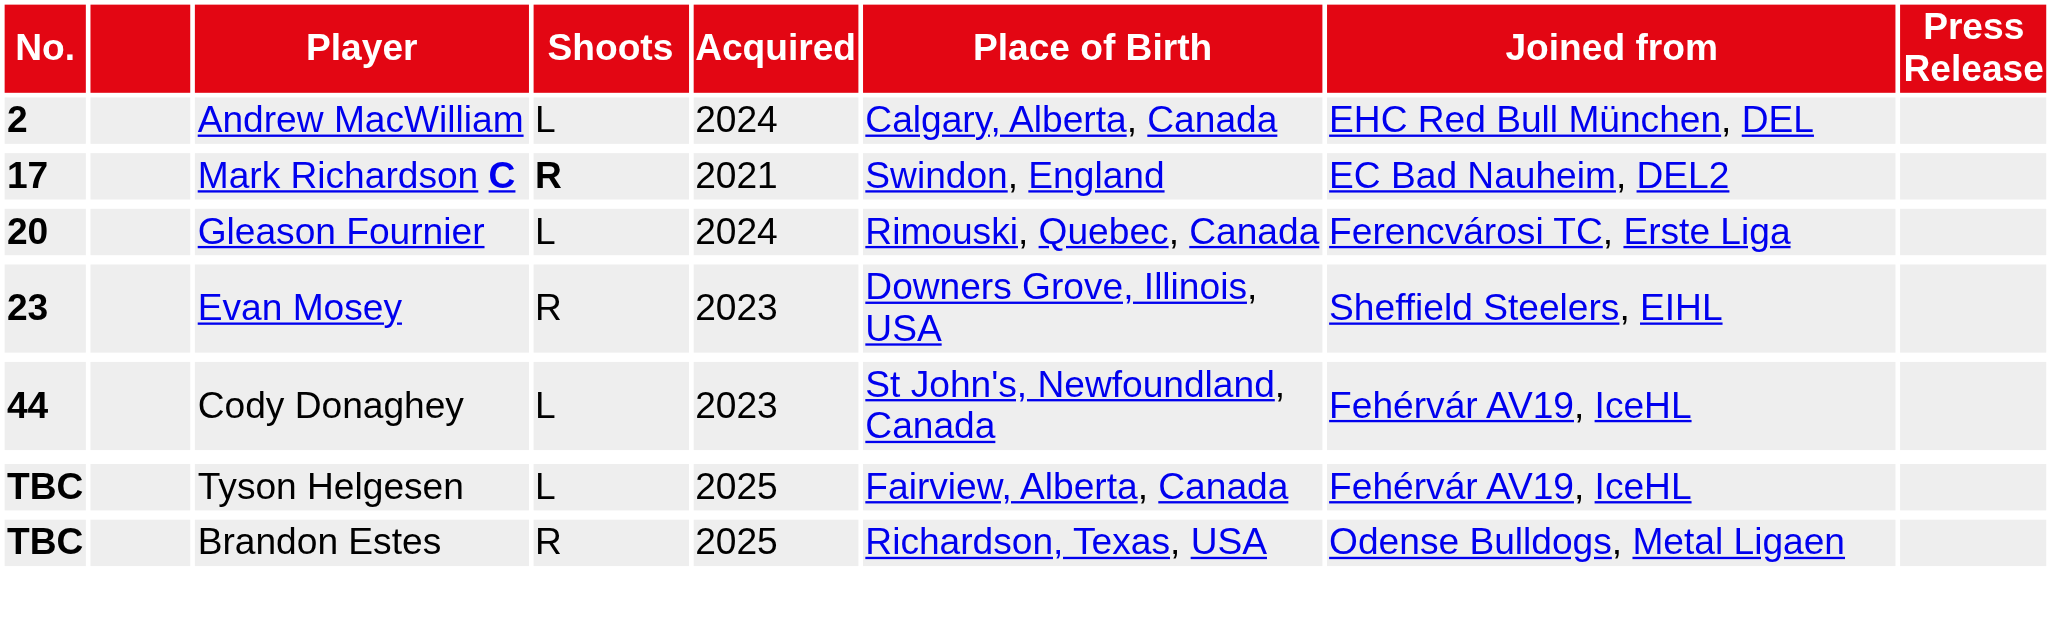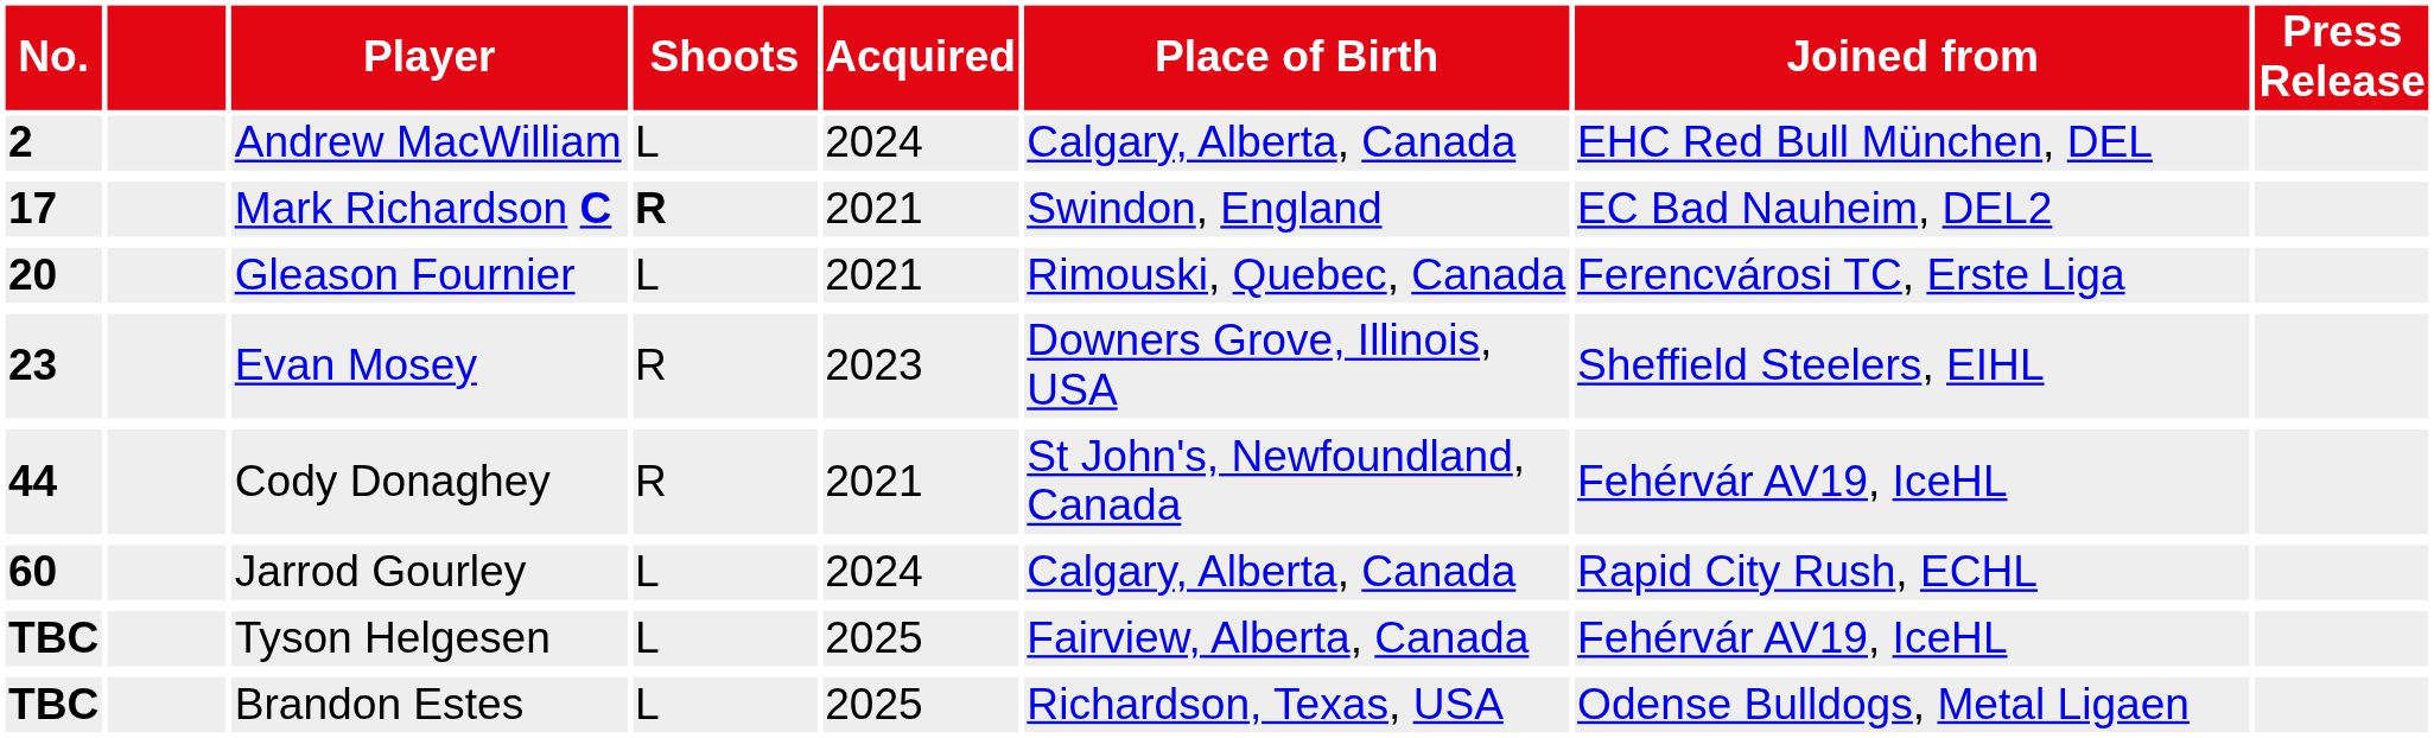 <table>
 <tr bgcolor="#E30613" style="color:#FFFFFF">
 <th width=4%>No.</th>
 <th width=6%></th>
 <th width=18%>Player</th>
 <th width=8%>Shoots</th>
 <th width=7%>Acquired</th>
 <th width=25%>Place of Birth</th>
 <th width=32%>Joined from</th>
 <th width=10%>Press Release</th>
 </tr>
 <tr style="background:#eee;">
 <td><strong>2</strong></td>
 <td></td>
 <td align="left"><a href='#'>Andrew MacWilliam</a></td>
 <td>L</td>
 <td>2024</td>
 <td align="left"><a href='#'>Calgary, Alberta</a>, <a href='#'>Canada</a></td>
 <td align="left"><a href='#'>EHC Red Bull München</a>, <a href='#'>DEL</a></td>
 <td></td>
 </tr>
 <tr>
 </tr>
 <tr style="background:#eee;">
 <td><strong>17</strong></td>
 <td></td>
 <td align="left"><a href='#'>Mark Richardson</a> <a href='#'><strong>C</strong></a></td>
 <td><strong>R</strong></td>
 <td>2021</td>
 <td align="left"><a href='#'>Swindon</a>, <a href='#'>England</a></td>
 <td align="left"><a href='#'>EC Bad Nauheim</a>, <a href='#'>DEL2</a></td>
 <td></td>
 </tr>
 <tr>
 </tr>
 <tr style="background:#eee;">
 <td><strong>20</strong></td>
 <td></td>
 <td align="left"><a href='#'>Gleason Fournier</a></td>
 <td>L</td>
-<td>2024</td>
+<td>2021</td>
 <td align="left"><a href='#'>Rimouski</a>, <a href='#'>Quebec</a>, <a href='#'>Canada</a></td>
 <td align="left"><a href='#'>Ferencvárosi TC</a>, <a href='#'>Erste Liga</a></td>
 <td></td>
 </tr>
 <tr>
 </tr>
 <tr style="background:#eee;">
 <td><strong>23</strong></td>
 <td></td>
 <td align="left"><a href='#'>Evan Mosey</a></td>
 <td>R</td>
 <td>2023</td>
 <td align="left"><a href='#'>Downers Grove, Illinois</a>, <a href='#'>USA</a></td>
 <td align="left"><a href='#'>Sheffield Steelers</a>, <a href='#'>EIHL</a></td>
 <td></td>
 </tr>
 <tr>
 </tr>
 <tr style="background:#eee;">
 <td><strong>44</strong></td>
 <td></td>
 <td align="left">Cody Donaghey</td>
-<td>L</td>
-<td>2023</td>
+<td>R</td>
+<td>2021</td>
 <td align="left"><a href='#'>St John's, Newfoundland</a>, <a href='#'>Canada</a></td>
 <td align="left"><a href='#'>Fehérvár AV19</a>, <a href='#'>IceHL</a></td>
 <td></td>
 </tr>
 <tr>
+</tr>
+<tr style="background:#eee;">
+<td><strong>60</strong></td>
+<td></td>
+<td align="left">Jarrod Gourley</td>
+<td>L</td>
+<td>2024</td>
+<td align="left"><a href='#'>Calgary, Alberta</a>, <a href='#'>Canada</a></td>
+<td align="left"><a href='#'>Rapid City Rush</a>, <a href='#'>ECHL</a></td>
+<td></td>
 </tr>
 <tr>
 </tr>
 <tr style="background:#eee;">
 <td><strong>TBC</strong></td>
 <td></td>
 <td align="left">Tyson Helgesen</td>
 <td>L</td>
 <td>2025</td>
 <td align="left"><a href='#'>Fairview, Alberta</a>, <a href='#'>Canada</a></td>
 <td align="left"><a href='#'>Fehérvár AV19</a>, <a href='#'>IceHL</a></td>
 <td></td>
 </tr>
 <tr>
 </tr>
 <tr style="background:#eee;">
 <td><strong>TBC</strong></td>
 <td></td>
 <td align="left">Brandon Estes</td>
-<td>R</td>
+<td>L</td>
 <td>2025</td>
 <td align="left"><a href='#'>Richardson, Texas</a>, <a href='#'>USA</a></td>
 <td align="left"><a href='#'>Odense Bulldogs</a>, <a href='#'>Metal Ligaen</a></td>
 <td></td>
 </tr>
 <tr>
 </tr>
 </table>
